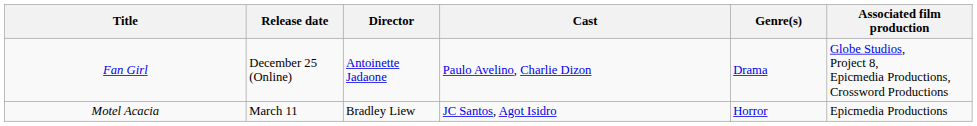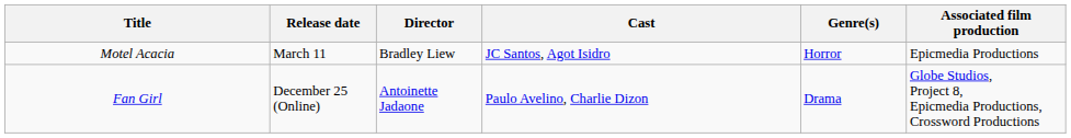 <table class="wikitable" style="width:97%;" "toccolours sortable">
 <tr>
 <th style="width:25%;">Title</th>
 <th style="width:10%;">Release date</th>
 <th style="width:10%;">Director</th>
 <th style="width:30%;">Cast</th>
 <th style="width:10%;">Genre(s)</th>
 <th style="width:15%;">Associated film production</th>
 </tr>
 <tr>
+<td style="text-align:center;"><em>Motel Acacia</em></td>
+<td>March 11</td>
+<td>Bradley Liew</td>
+<td><a href='#'>JC Santos</a>, <a href='#'>Agot Isidro</a></td>
+<td><a href='#'>Horror</a></td>
+<td>Epicmedia Productions</td>
+</tr>
+<tr>
 <td style="text-align:center;"><em><a href='#'>Fan Girl</a></em></td>
 <td>December 25 (Online)</td>
 <td><a href='#'>Antoinette Jadaone</a></td>
 <td><a href='#'>Paulo Avelino</a>, <a href='#'>Charlie Dizon</a></td>
 <td><a href='#'>Drama</a></td>
 <td><a href='#'>Globe Studios</a>,<br>Project 8,<br>Epicmedia Productions,<br>Crossword Productions</td>
 </tr>
-<tr>
-<td style="text-align:center;"><em>Motel Acacia</em></td>
-<td>March 11</td>
-<td>Bradley Liew</td>
-<td><a href='#'>JC Santos</a>, <a href='#'>Agot Isidro</a></td>
-<td><a href='#'>Horror</a></td>
-<td>Epicmedia Productions</td>
-</tr>
 </table>
